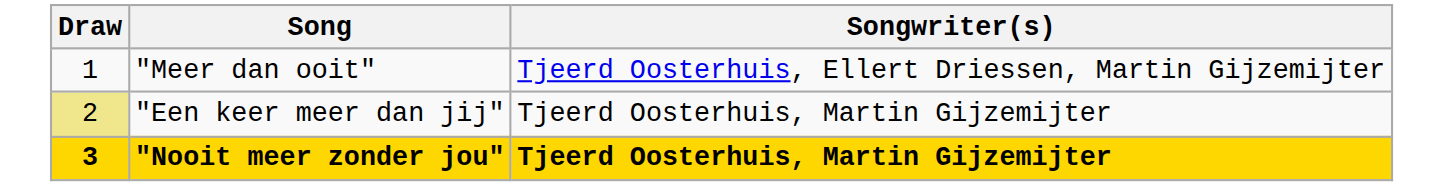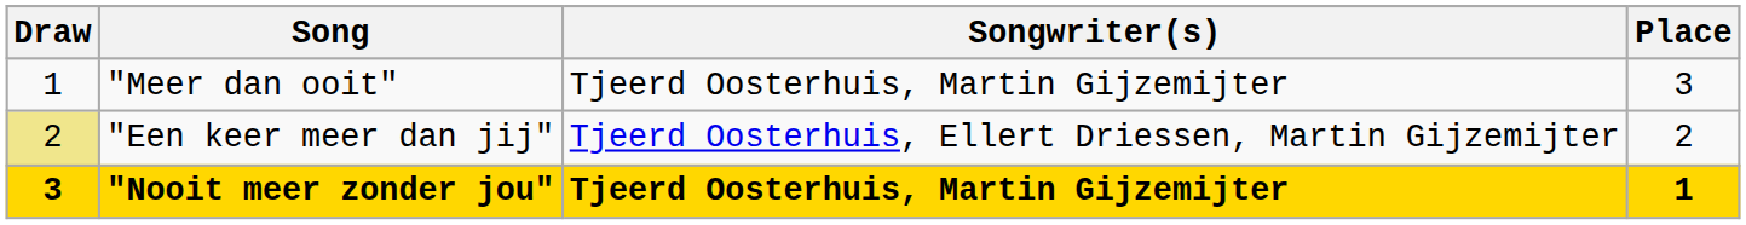 <table class="sortable wikitable" style="margin: 1em auto 1em auto; text-align:center">
 <tr bgcolor="#CCCCCC">
 <th>Draw</th>
 <th>Song</th>
 <th>Songwriter(s)</th>
+<th>Place</th>
 </tr>
 <tr>
 <td>1</td>
 <td align="left">"Meer dan ooit"</td>
-<td align="left"><a href='#'>Tjeerd Oosterhuis</a>, Ellert Driessen, Martin Gijzemijter</td>
+<td align="left">Tjeerd Oosterhuis, Martin Gijzemijter</td>
+<td>3</td>
 </tr>
 <tr>
 <td style="background: khaki;">2</td>
 <td align="left">"Een keer meer dan jij"</td>
-<td align="left">Tjeerd Oosterhuis, Martin Gijzemijter</td>
+<td align="left"><a href='#'>Tjeerd Oosterhuis</a>, Ellert Driessen, Martin Gijzemijter</td>
+<td>2</td>
 </tr>
 <tr style="font-weight:bold; background:gold">
 <td>3</td>
 <td align="left">"Nooit meer zonder jou"</td>
 <td align="left">Tjeerd Oosterhuis, Martin Gijzemijter</td>
+<td>1</td>
 </tr>
 </table>
